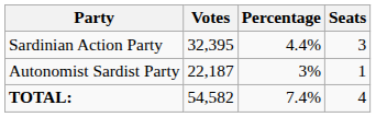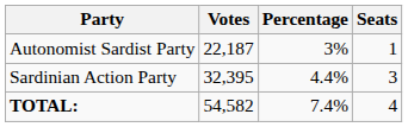 <table class="wikitable mw-collapsible" style="text-align:right">
 <tr>
 <th>Party</th>
 <th>Votes</th>
 <th>Percentage</th>
 <th>Seats</th>
 </tr>
 <tr>
+<td style="text-align:left;">Autonomist Sardist Party</td>
+<td>22,187</td>
+<td>3%</td>
+<td>1</td>
+</tr>
+<tr>
 <td style="text-align:left;">Sardinian Action Party</td>
 <td>32,395</td>
 <td>4.4%</td>
 <td>3</td>
-</tr>
-<tr>
-<td style="text-align:left;">Autonomist Sardist Party</td>
-<td>22,187</td>
-<td>3%</td>
-<td>1</td>
 </tr>
 <tr>
 <td style="text-align:left;"><strong>TOTAL:</strong></td>
 <td>54,582</td>
 <td>7.4%</td>
 <td>4</td>
 </tr>
 </table>
